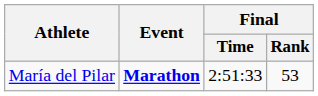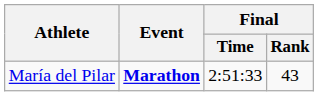 <table class=wikitable style="font-size:90%; text-align:center">
 <tr>
 <th rowspan=2>Athlete</th>
 <th rowspan=2>Event</th>
 <th colspan=2>Final</th>
 </tr>
 <tr style=font-size:95%>
 <th>Time</th>
 <th>Rank</th>
 </tr>
 <tr align=center>
 <td align=left><a href='#'>María del Pilar</a></td>
 <td align=left><strong><a href='#'>Marathon</a></strong></td>
 <td>2:51:33</td>
-<td>53</td>
+<td>43</td>
 </tr>
 </table>
